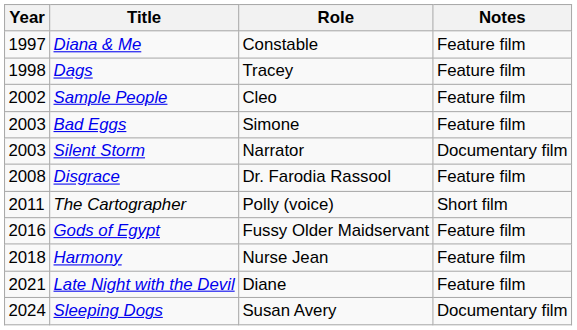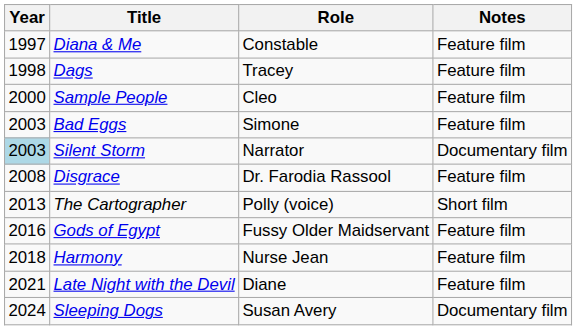 <table class="wikitable sortable">
 <tr>
 <th>Year</th>
 <th>Title</th>
 <th>Role</th>
 <th>Notes</th>
 </tr>
 <tr>
 <td>1997</td>
 <td><em><a href='#'>Diana & Me</a></em></td>
 <td>Constable</td>
 <td>Feature film</td>
 </tr>
 <tr>
 <td>1998</td>
 <td><em><a href='#'>Dags</a></em></td>
 <td>Tracey</td>
 <td>Feature film</td>
 </tr>
 <tr>
-<td>2002</td>
+<td>2000</td>
 <td><em><a href='#'>Sample People</a></em></td>
 <td>Cleo</td>
 <td>Feature film</td>
 </tr>
 <tr>
 <td>2003</td>
 <td><em><a href='#'>Bad Eggs</a></em></td>
 <td>Simone</td>
 <td>Feature film</td>
 </tr>
 <tr>
-<td>2003</td>
+<td style="background: lightblue;">2003</td>
 <td><em><a href='#'>Silent Storm</a></em></td>
 <td>Narrator</td>
 <td>Documentary film</td>
 </tr>
 <tr>
 <td>2008</td>
 <td><em><a href='#'>Disgrace</a></em></td>
 <td>Dr. Farodia Rassool</td>
 <td>Feature film</td>
 </tr>
 <tr>
-<td>2011</td>
+<td>2013</td>
 <td><em>The Cartographer</em></td>
 <td>Polly (voice)</td>
 <td>Short film</td>
 </tr>
 <tr>
 <td>2016</td>
 <td><em><a href='#'>Gods of Egypt</a></em></td>
 <td>Fussy Older Maidservant</td>
 <td>Feature film</td>
 </tr>
 <tr>
 <td>2018</td>
 <td><em><a href='#'>Harmony</a></em></td>
 <td>Nurse Jean</td>
 <td>Feature film</td>
 </tr>
 <tr>
 <td>2021</td>
 <td><em><a href='#'>Late Night with the Devil</a></em></td>
 <td>Diane</td>
 <td>Feature film</td>
 </tr>
 <tr>
 <td>2024</td>
 <td><em><a href='#'>Sleeping Dogs</a></em></td>
 <td>Susan Avery</td>
 <td>Documentary film</td>
 </tr>
 </table>
